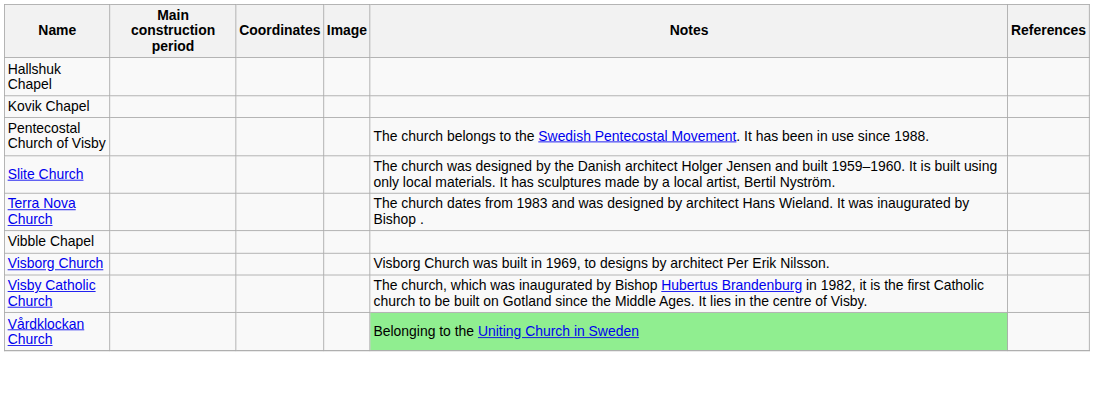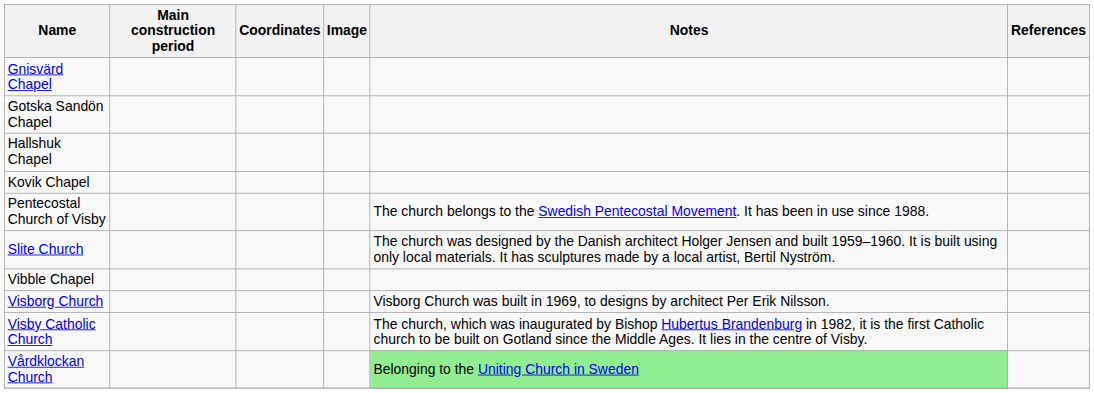 <table class="wikitable sortable">
 <tr>
 <th scope="col"  style="width:10%">Name</th>
 <th scope="col"  style="width:12%">Main construction period</th>
 <th scope="col"  style="width:6%">Coordinates</th>
 <th scope="col"  style="width:150px" class="unsortable">Image</th>
 <th scope="col"  style="width:65%" class="unsortable">Notes</th>
 <th scope="col"  style="width:10%">References</th>
+</tr>
+<tr>
+<td><a href='#'>Gnisvärd Chapel</a></td>
+<td></td>
+<td></td>
+<td></td>
+<td></td>
+<td></td>
+</tr>
+<tr>
+<td>Gotska Sandön Chapel</td>
+<td></td>
+<td></td>
+<td></td>
+<td></td>
+<td></td>
 </tr>
 <tr>
 <td>Hallshuk Chapel</td>
 <td></td>
 <td></td>
 <td></td>
 <td></td>
 <td></td>
 </tr>
 <tr>
 <td>Kovik Chapel</td>
 <td></td>
 <td></td>
 <td></td>
 <td></td>
 <td></td>
 </tr>
 <tr>
 <td>Pentecostal Church of Visby</td>
 <td></td>
 <td></td>
 <td></td>
 <td>The church belongs to the <a href='#'>Swedish Pentecostal Movement</a>. It has been in use since 1988.</td>
 <td></td>
 </tr>
 <tr>
 <td><a href='#'>Slite Church</a></td>
 <td></td>
 <td></td>
 <td></td>
 <td>The church was designed by the Danish architect Holger Jensen and built 1959–1960. It is built using only local materials. It has sculptures made by a local artist, Bertil Nyström.</td>
-<td></td>
-</tr>
-<tr>
-<td><a href='#'>Terra Nova Church</a></td>
-<td></td>
-<td></td>
-<td></td>
-<td>The church dates from 1983 and was designed by architect Hans Wieland. It was inaugurated by Bishop .</td>
 <td></td>
 </tr>
 <tr>
 <td>Vibble Chapel</td>
 <td></td>
 <td></td>
 <td></td>
 <td></td>
 <td></td>
 </tr>
 <tr>
 <td><a href='#'>Visborg Church</a></td>
 <td></td>
 <td></td>
 <td></td>
 <td>Visborg Church was built in 1969, to designs by architect Per Erik Nilsson.</td>
 <td></td>
 </tr>
 <tr>
 <td><a href='#'>Visby Catholic Church</a></td>
 <td></td>
 <td></td>
 <td></td>
 <td>The church, which was inaugurated by Bishop <a href='#'>Hubertus Brandenburg</a> in 1982, it is the first Catholic church to be built on Gotland since the Middle Ages. It lies in the centre of Visby.</td>
 <td></td>
 </tr>
 <tr>
 <td><a href='#'>Vårdklockan Church</a></td>
 <td></td>
 <td></td>
 <td></td>
 <td style="background: lightgreen;">Belonging to the <a href='#'>Uniting Church in Sweden</a></td>
 <td></td>
 </tr>
 <tr>
 </tr>
 </table>
